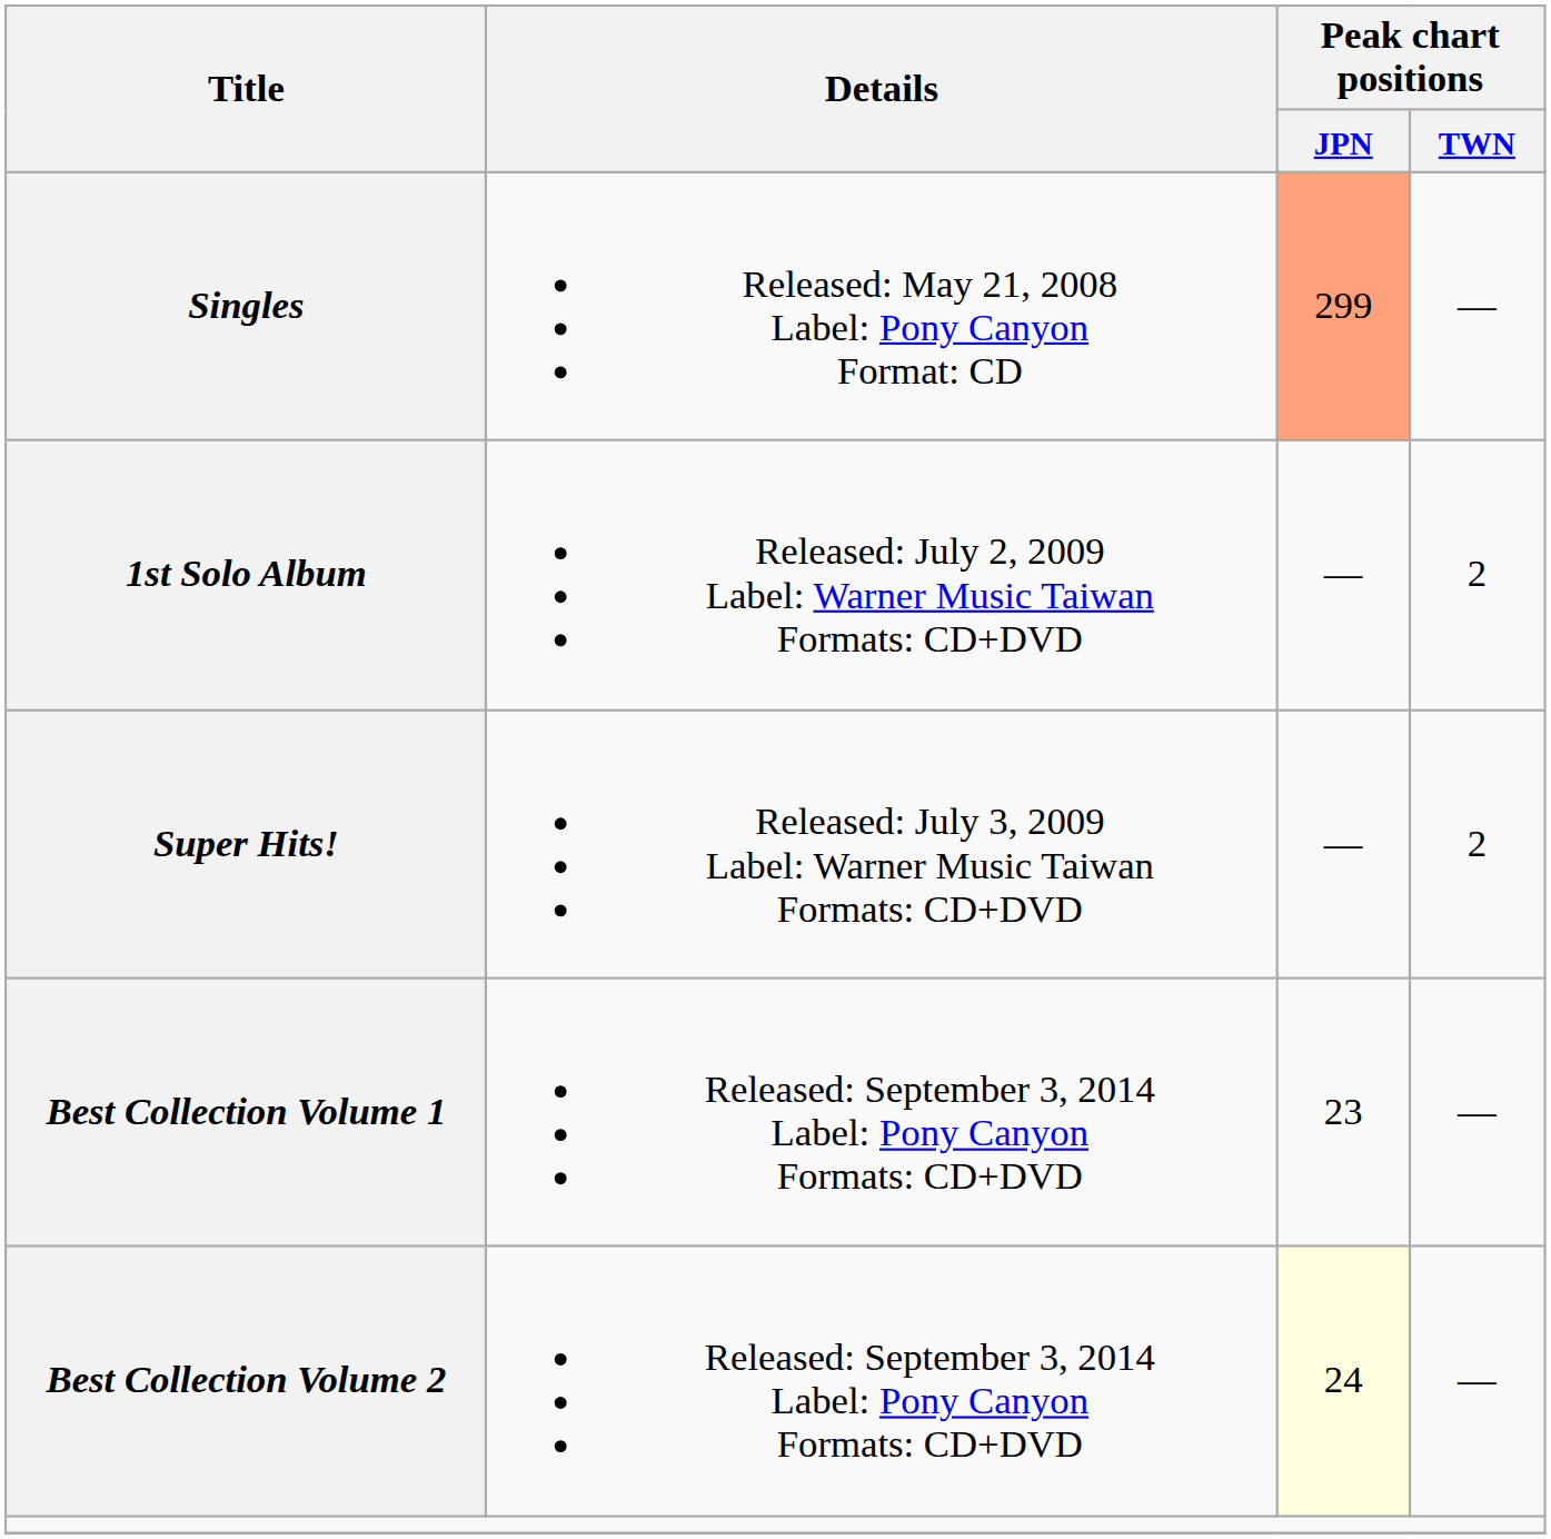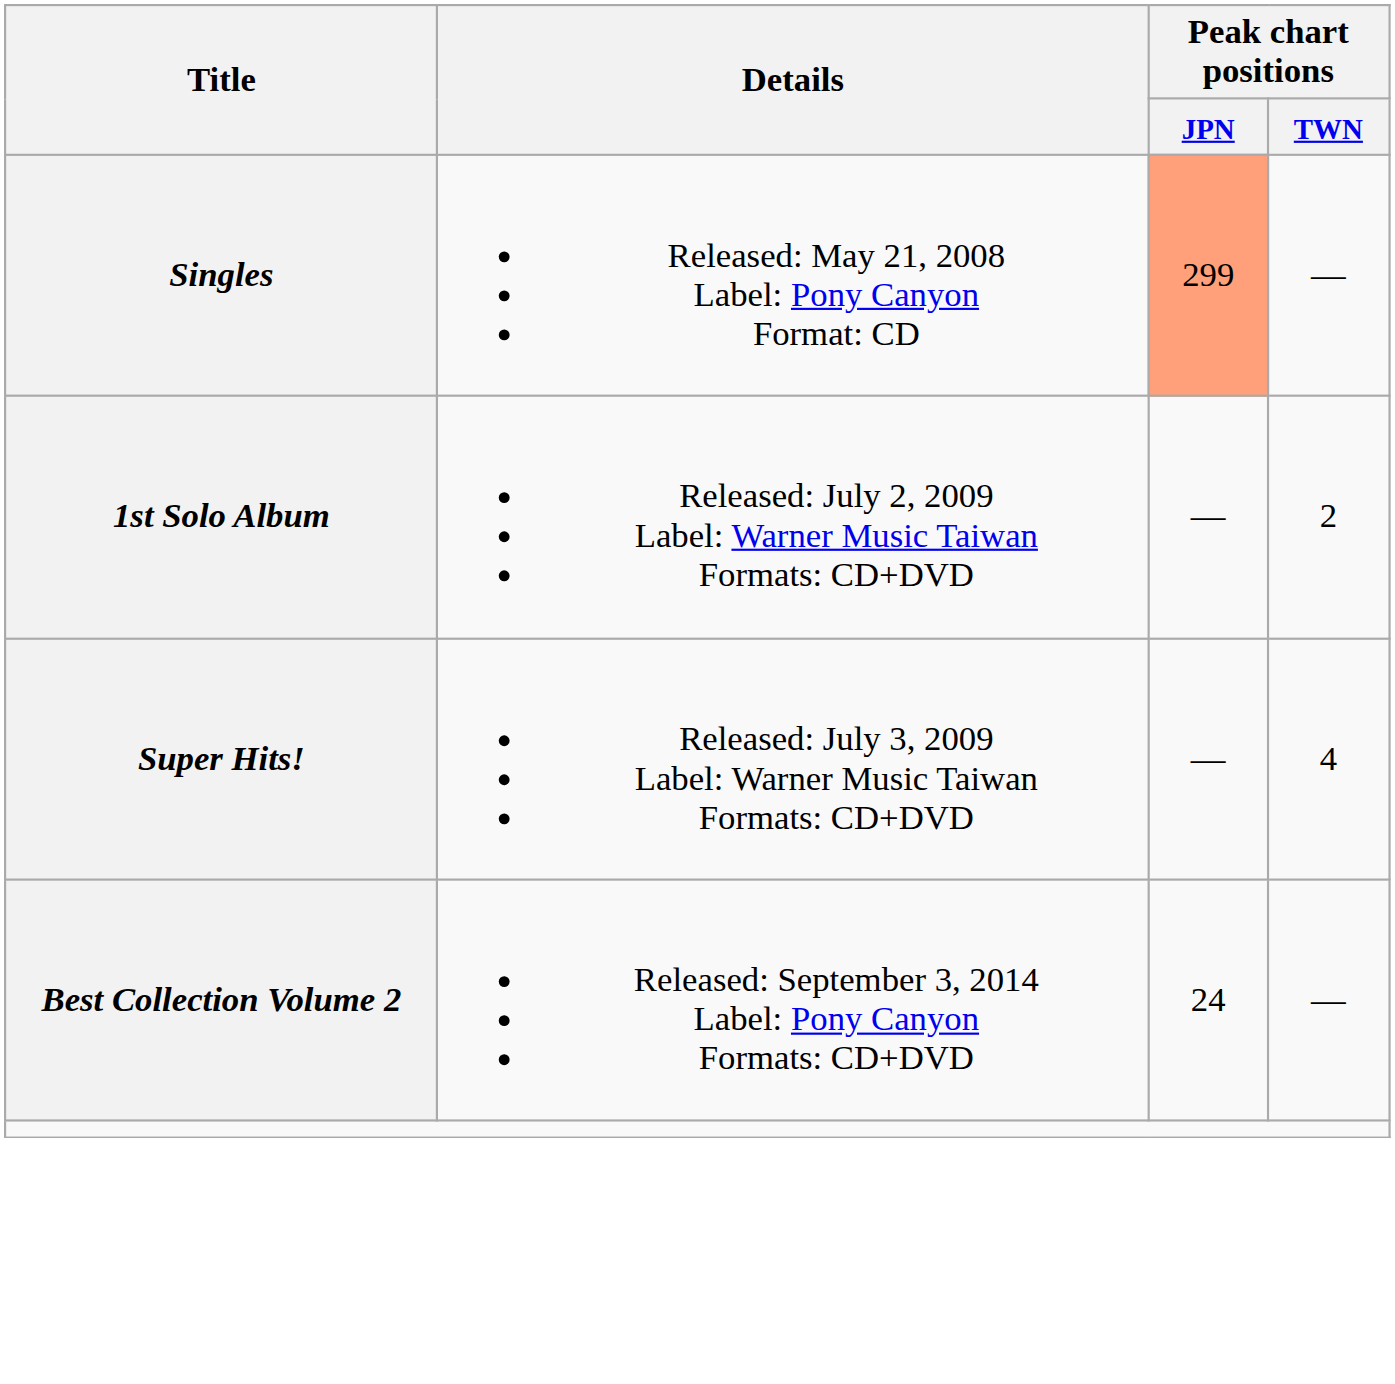 <table class="wikitable plainrowheaders" style="text-align:center;">
 <tr>
 <th scope="col" rowspan="2" style="width:12em;">Title</th>
 <th scope="col" rowspan="2" style="width:20em;">Details</th>
 <th colspan="2" scope="col">Peak chart positions</th>
 </tr>
 <tr>
 <th style="width:3em;"><small><a href='#'>JPN</a></small><br></th>
 <th style="width:3em;"><small><a href='#'>TWN</a></small><br></th>
 </tr>
 <tr>
 <th scope="row"><em>Singles</em></th>
 <td><br><ul><li>Released: May 21, 2008 </li><li>Label: <a href='#'>Pony Canyon</a></li><li>Format: CD</li></ul></td>
 <td style="background: lightsalmon;">299</td>
 <td>—</td>
 </tr>
 <tr>
 <th scope="row"><em>1st Solo Album</em></th>
 <td><br><ul><li>Released: July 2, 2009 </li><li>Label: <a href='#'>Warner Music Taiwan</a></li><li>Formats: CD+DVD</li></ul></td>
 <td>—</td>
 <td>2</td>
 </tr>
 <tr>
 <th scope="row"><em>Super Hits!</em></th>
 <td><br><ul><li>Released: July 3, 2009 </li><li>Label: Warner Music Taiwan</li><li>Formats: CD+DVD</li></ul></td>
 <td>—</td>
-<td>2</td>
-</tr>
-<tr>
-<th scope="row"><em>Best Collection Volume 1</em></th>
-<td><br><ul><li>Released: September 3, 2014 </li><li>Label: <a href='#'>Pony Canyon</a></li><li>Formats: CD+DVD</li></ul></td>
-<td>23</td>
-<td>—</td>
+<td>4</td>
 </tr>
 <tr>
 <th scope="row"><em>Best Collection Volume 2</em></th>
 <td><br><ul><li>Released: September 3, 2014 </li><li>Label: <a href='#'>Pony Canyon</a></li><li>Formats: CD+DVD</li></ul></td>
-<td style="background: lightyellow;">24</td>
+<td>24</td>
 <td>—</td>
 </tr>
 <tr>
 <td colspan="4"></td>
 </tr>
 <tr>
 </tr>
 </table>
